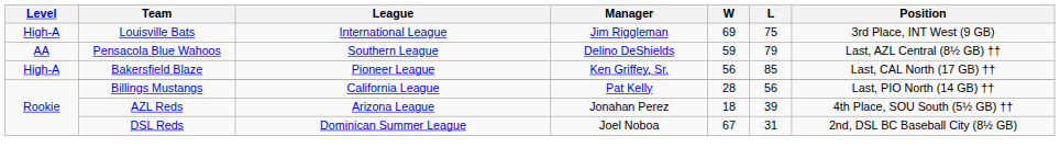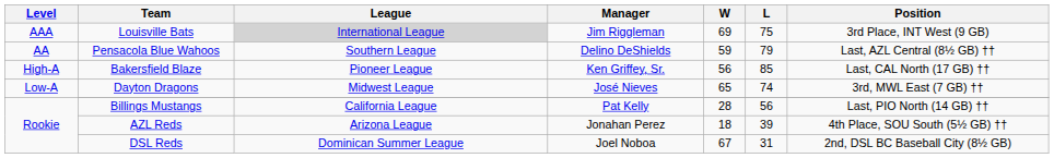 <table class="wikitable" style="width:90%; text-align:center;">
 <tr>
 <th style="width:7%;"><a href='#'>Level</a></th>
 <th style="width:15%;">Team</th>
 <th style="width:30%;">League</th>
 <th style="width:15%;">Manager</th>
 <th style="width:4%;">W</th>
 <th style="width:4%;">L</th>
 <th style="width:50%;">Position</th>
 </tr>
 <tr>
-<td><a href='#'>High-A</a></td>
+<td><a href='#'>AAA</a></td>
 <td><a href='#'>Louisville Bats</a></td>
-<td><a href='#'>International League</a></td>
+<td style="background: lightgrey;"><a href='#'>International League</a></td>
 <td><a href='#'>Jim Riggleman</a></td>
 <td>69</td>
 <td>75</td>
 <td>3rd Place, INT West (9 GB)</td>
 </tr>
 <tr>
 <td><a href='#'>AA</a></td>
 <td><a href='#'>Pensacola Blue Wahoos</a></td>
 <td><a href='#'>Southern League</a></td>
 <td><a href='#'>Delino DeShields</a></td>
 <td>59</td>
 <td>79</td>
 <td>Last, AZL Central (8½ GB) ††</td>
 </tr>
 <tr>
 <td><a href='#'>High-A</a></td>
 <td><a href='#'>Bakersfield Blaze</a></td>
 <td><a href='#'>Pioneer League</a></td>
 <td><a href='#'>Ken Griffey, Sr.</a></td>
 <td>56</td>
 <td>85</td>
 <td>Last, CAL North (17 GB) ††</td>
+</tr>
+<tr>
+<td><a href='#'>Low-A</a></td>
+<td><a href='#'>Dayton Dragons</a></td>
+<td><a href='#'>Midwest League</a></td>
+<td><a href='#'>José Nieves</a></td>
+<td>65</td>
+<td>74</td>
+<td>3rd, MWL East (7 GB) ††</td>
 </tr>
 <tr>
 <td rowspan=5><a href='#'>Rookie</a></td>
 </tr>
 <tr>
 <td><a href='#'>Billings Mustangs</a></td>
 <td><a href='#'>California League</a></td>
 <td><a href='#'>Pat Kelly</a></td>
 <td>28</td>
 <td>56</td>
 <td>Last, PIO North (14 GB) ††</td>
 </tr>
 <tr>
 <td><a href='#'>AZL Reds</a></td>
 <td><a href='#'>Arizona League</a></td>
 <td>Jonahan Perez</td>
 <td>18</td>
 <td>39</td>
 <td>4th Place, SOU South (5½ GB) ††</td>
 </tr>
 <tr>
 <td><a href='#'>DSL Reds</a></td>
 <td><a href='#'>Dominican Summer League</a></td>
 <td>Joel Noboa</td>
 <td>67</td>
 <td>31</td>
 <td>2nd, DSL BC Baseball City (8½ GB)</td>
 </tr>
 </table>
